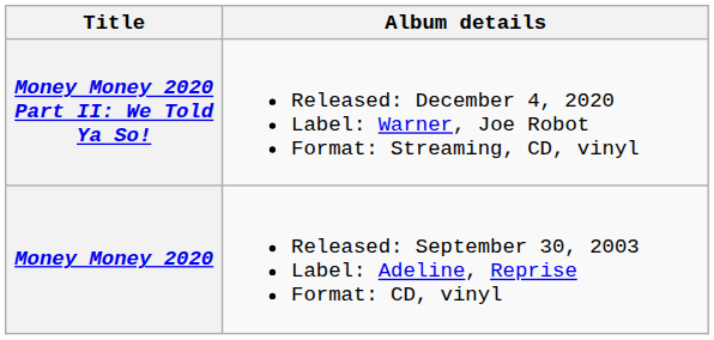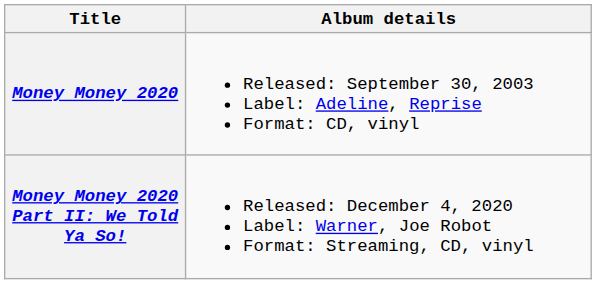 <table class="wikitable plainrowheaders">
 <tr>
 <th scope="col" style="width:10em;">Title</th>
 <th scope="col" style="width:23em;">Album details</th>
 </tr>
 <tr>
+<th scope="row"><em><a href='#'>Money Money 2020</a></em></th>
+<td><br><ul><li>Released: September 30, 2003</li><li>Label: <a href='#'>Adeline</a>, <a href='#'>Reprise</a></li><li>Format: CD, vinyl</li></ul></td>
+</tr>
+<tr>
 <th scope="row"><em><a href='#'>Money Money 2020 Part II: We Told Ya So!</a></em></th>
 <td><br><ul><li>Released: December 4, 2020</li><li>Label: <a href='#'>Warner</a>, Joe Robot</li><li>Format: Streaming, CD, vinyl</li></ul></td>
 </tr>
-<tr>
-<th scope="row"><em><a href='#'>Money Money 2020</a></em></th>
-<td><br><ul><li>Released: September 30, 2003</li><li>Label: <a href='#'>Adeline</a>, <a href='#'>Reprise</a></li><li>Format: CD, vinyl</li></ul></td>
-</tr>
 </table>
